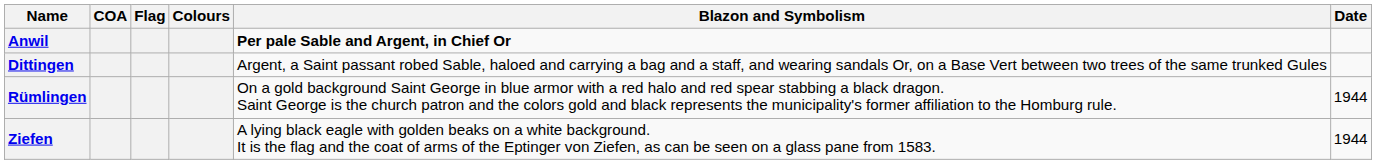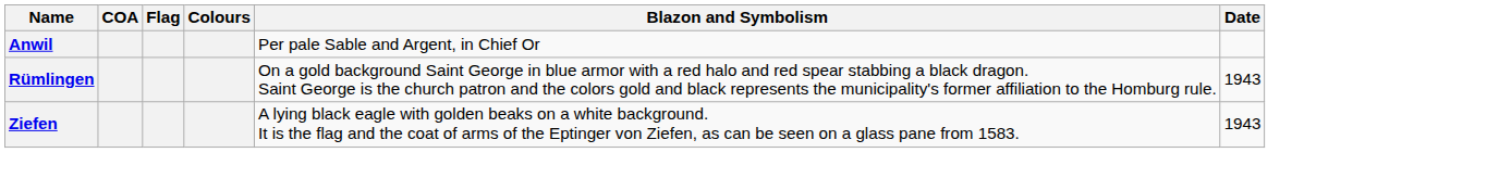 <table class="sortable wikitable">
 <tr>
 <th scope="col">Name</th>
 <th scope="col">COA</th>
 <th scope="col">Flag</th>
 <th scope="col">Colours</th>
 <th scope="col">Blazon and Symbolism</th>
 <th scope="col">Date</th>
 </tr>
 <tr>
 <th scope="row" style="text-align: left;"><a href='#'>Anwil</a></th>
 <th></th>
 <th></th>
 <th></th>
-<td><strong>Per pale Sable and Argent, in Chief Or</strong></td>
-<td></td>
-</tr>
-<tr>
-<th scope="row" style="text-align: left;"><a href='#'>Dittingen</a></th>
-<th></th>
-<th></th>
-<th></th>
-<td>Argent, a Saint passant robed Sable, haloed and carrying a bag and a staff, and wearing sandals Or, on a Base Vert between two trees of the same trunked Gules</td>
+<td>Per pale Sable and Argent, in Chief Or</td>
 <td></td>
 </tr>
 <tr>
 <th scope="row" style="text-align: left;"><a href='#'>Rümlingen</a></th>
 <th></th>
 <th></th>
 <th></th>
 <td>On a gold background Saint George in blue armor with a red halo and red spear stabbing a black dragon.<br>Saint George is the church patron and the colors gold and black represents the municipality's former affiliation to the Homburg rule.</td>
-<td>1944</td>
+<td>1943</td>
 </tr>
 <tr>
 <th scope="row" style="text-align: left;"><a href='#'>Ziefen</a></th>
 <th></th>
 <th></th>
 <th></th>
 <td>A lying black eagle with golden beaks on a white background.<br>It is the flag and the coat of arms of the Eptinger von Ziefen, as can be seen on a glass pane from 1583.</td>
-<td>1944</td>
+<td>1943</td>
 </tr>
 </table>
